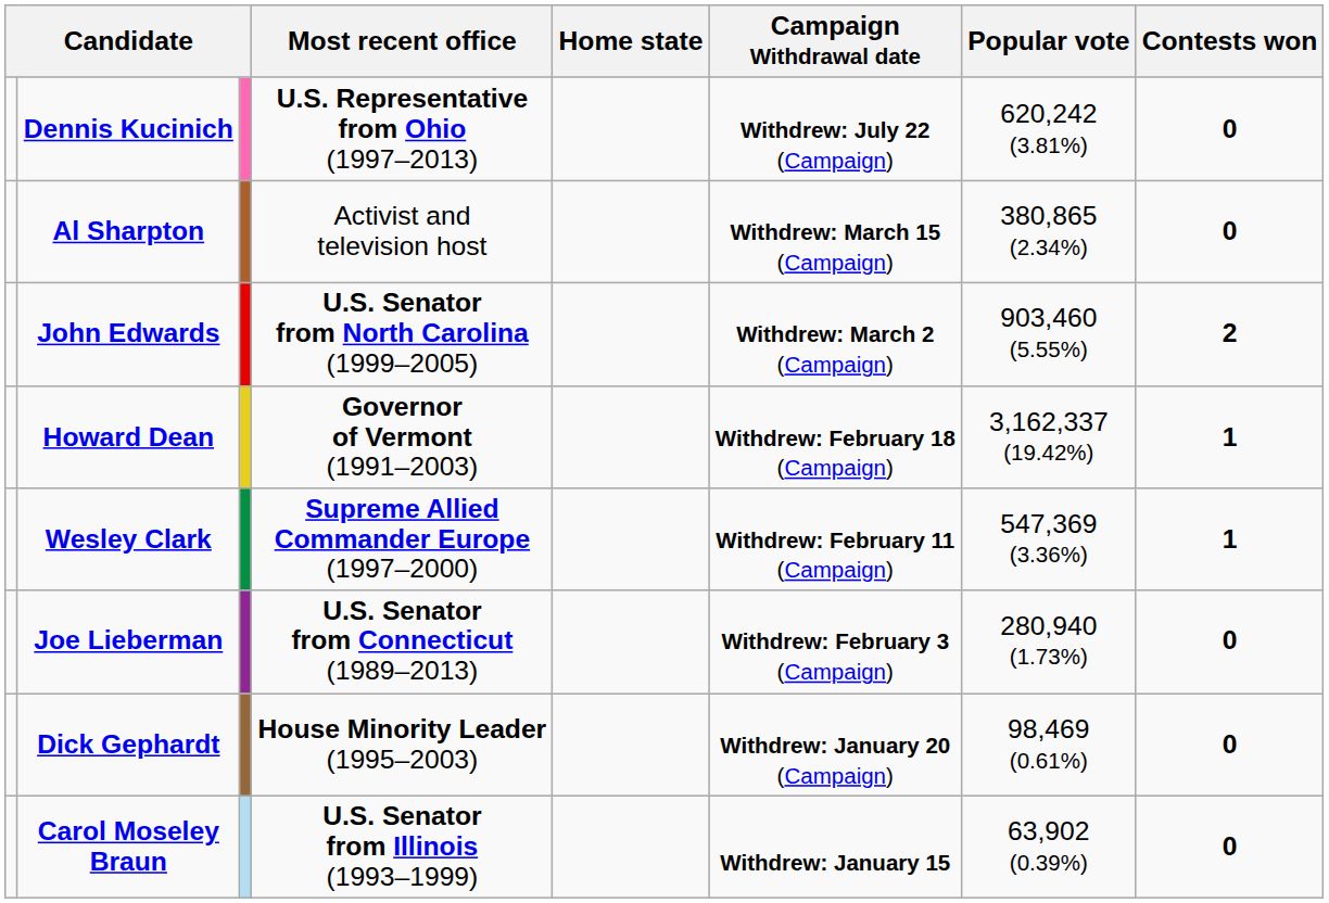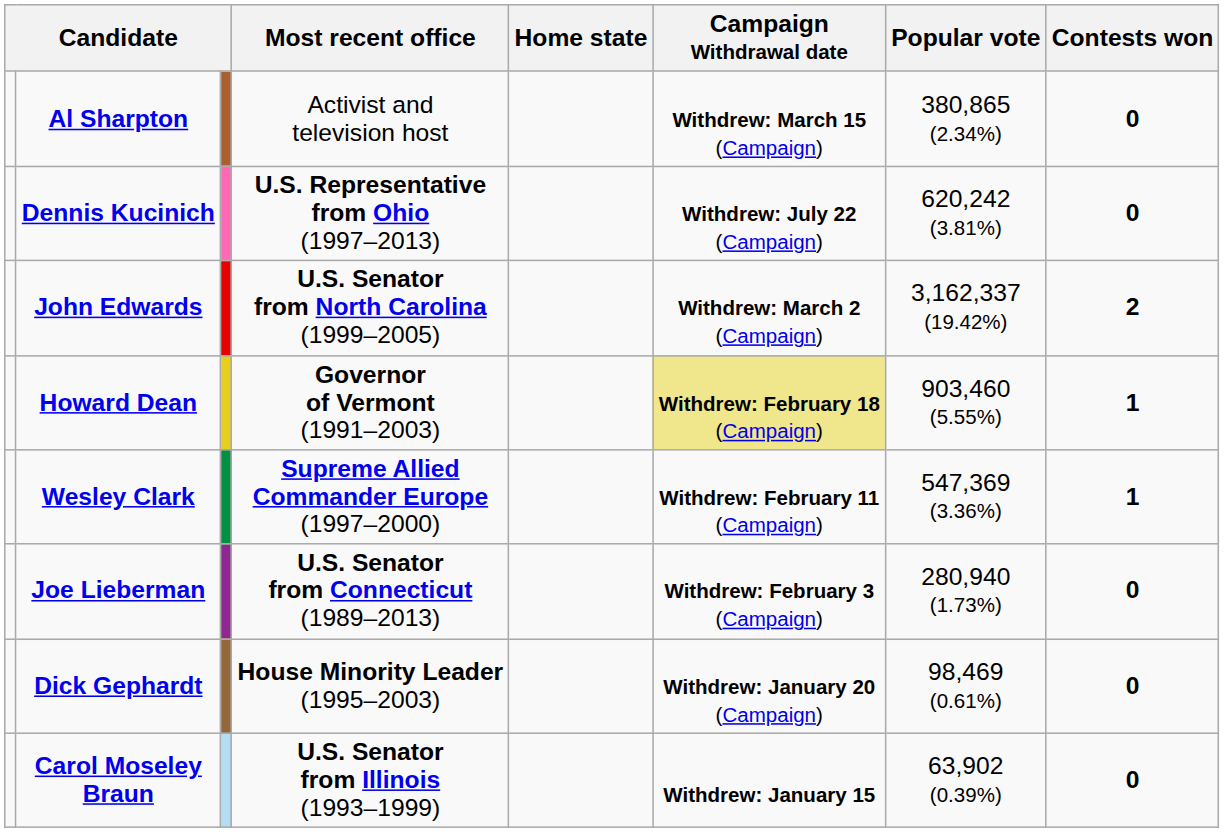 <table class="wikitable sortable" style="text-align:center;">
 <tr>
 <th colspan="3">Candidate</th>
 <th class="unsortable">Most recent office</th>
 <th>Home state</th>
 <th data-sort-type="date">Campaign<br><small>Withdrawal date</small></th>
 <th>Popular vote</th>
 <th>Contests won</th>
+</tr>
+<tr>
+<td data-sort-value="Sharpton"></td>
+<td><strong><a href='#'>Al Sharpton</a></strong></td>
+<td style="background:#aa5f2f;"></td>
+<td>Activist and <br>television host</td>
+<td></td>
+<td data-sort-value="03-15-2004"><br><strong><small>Withdrew: March 15</small></strong><br><small>(<a href='#'>Campaign</a>)</small></td>
+<td data-sort-value="380,865">380,865 <br><small>(2.34%)</small></td>
+<td data-sort-value="0"><strong>0</strong></td>
 </tr>
 <tr>
 <td data-sort-value="Kucinich"></td>
 <td><strong><a href='#'>Dennis Kucinich</a></strong></td>
 <td style="background:#ff69b4;"></td>
 <td><strong>U.S. Representative<br>from <a href='#'>Ohio</a></strong> <br>(1997–2013)</td>
 <td></td>
 <td data-sort-value="07-22-2004"><br><strong><small>Withdrew: July 22</small></strong><br><small>(<a href='#'>Campaign</a>)</small></td>
 <td data-sort-value="620,242">620,242 <br><small>(3.81%)</small></td>
 <td data-sort-value="0"><strong>0</strong></td>
 </tr>
 <tr>
-<td data-sort-value="Sharpton"></td>
-<td><strong><a href='#'>Al Sharpton</a></strong></td>
-<td style="background:#aa5f2f;"></td>
-<td>Activist and <br>television host</td>
-<td></td>
-<td data-sort-value="03-15-2004"><br><strong><small>Withdrew: March 15</small></strong><br><small>(<a href='#'>Campaign</a>)</small></td>
-<td data-sort-value="380,865">380,865 <br><small>(2.34%)</small></td>
-<td data-sort-value="0"><strong>0</strong></td>
-</tr>
-<tr>
 <td data-sort-value="Edwards"></td>
 <td><strong><a href='#'>John Edwards</a></strong></td>
 <td style="background:#e50100;"></td>
 <td><strong>U.S. Senator<br>from <a href='#'>North Carolina</a></strong><br>(1999–2005)</td>
 <td></td>
 <td data-sort-value="03-02-2004"><strong><br><small>Withdrew: March 2</small></strong><br><small>(<a href='#'>Campaign</a>)</small></td>
-<td data-sort-value="903,460">903,460<br><small>(5.55%)</small></td>
+<td data-sort-value="3,162,337">3,162,337<br><small>(19.42%)</small></td>
 <td data-sort-value="2"><strong>2</strong><br></td>
 </tr>
 <tr>
 <td data-sort-value="Dean"></td>
 <td><strong><a href='#'>Howard Dean</a></strong></td>
 <td style="background:#e7cf1e;"></td>
 <td><strong>Governor</strong> <br><strong>of Vermont</strong><br>(1991–2003)</td>
 <td></td>
-<td data-sort-value="02-18-2004"><br><strong><small>Withdrew: February 18</small></strong><br><small>(<a href='#'>Campaign</a>)</small></td>
-<td data-sort-value="3,162,337">3,162,337<br><small>(19.42%)</small></td>
+<td data-sort-value="02-18-2004" style="background: khaki;"><br><strong><small>Withdrew: February 18</small></strong><br><small>(<a href='#'>Campaign</a>)</small></td>
+<td data-sort-value="903,460">903,460<br><small>(5.55%)</small></td>
 <td data-sort-value="1"><strong>1</strong><br></td>
 </tr>
 <tr>
 <td data-sort-value="Clark"></td>
 <td><strong><a href='#'>Wesley Clark</a></strong></td>
 <td style="background:#039042;"></td>
 <td><strong><a href='#'>Supreme Allied</a></strong> <br><strong><a href='#'>Commander Europe</a></strong><br>(1997–2000)</td>
 <td></td>
 <td data-sort-value="02-11-2004"><br><strong><small>Withdrew: February 11</small></strong><br><small>(<a href='#'>Campaign</a>)</small></td>
 <td data-sort-value="547,369">547,369 <br><small>(3.36%)</small></td>
 <td data-sort-value="1"><strong>1</strong><br></td>
 </tr>
 <tr>
 <td data-sort-value="Lieberman"></td>
 <td><strong><a href='#'>Joe Lieberman</a></strong></td>
 <td style="background:#8E2791;"></td>
 <td><strong>U.S. Senator<br>from <a href='#'>Connecticut</a></strong><br>(1989–2013)</td>
 <td></td>
 <td data-sort-value="02-03-2004"><br><strong><small>Withdrew: February 3</small></strong><br><small>(<a href='#'>Campaign</a>)</small></td>
 <td data-sort-value="280,940">280,940 <br><small>(1.73%)</small></td>
 <td data-sort-value="0"><strong>0</strong></td>
 </tr>
 <tr>
 <td data-sort-value="Gephardt"></td>
 <td><strong><a href='#'>Dick Gephardt</a></strong></td>
 <td style="background:#94673A;"></td>
 <td><strong>House Minority Leader</strong><br>(1995–2003)</td>
 <td></td>
 <td data-sort-value="02-20-2004"><br><strong><small>Withdrew: January 20</small></strong><br><small>(<a href='#'>Campaign</a>)</small></td>
 <td data-sort-value="98,469">98,469 <br><small>(0.61%)</small></td>
 <td data-sort-value="0"><strong>0</strong></td>
 </tr>
 <tr>
 <td data-sort-value="Braun"></td>
 <td><strong><a href='#'>Carol Moseley<br>Braun</a></strong></td>
 <td style="background:#B3DDF2;"></td>
 <td><strong>U.S. Senator</strong><br><strong>from <a href='#'>Illinois</a></strong><br>(1993–1999)</td>
 <td></td>
 <td data-sort-value="01-15-2004"><br><strong><small>Withdrew: January 15</small></strong></td>
 <td data-sort-value="63,902">63,902<br><small>(0.39%)</small></td>
 <td data-sort-value="0"><strong>0</strong></td>
 </tr>
 </table>
